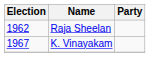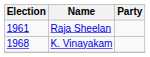 <table class="wikitable sortable">
 <tr>
 <th>Election</th>
 <th>Name</th>
 <th colspan="2">Party</th>
 </tr>
 <tr>
-<td><a href='#'>1962</a></td>
+<td><a href='#'>1961</a></td>
 <td><a href='#'>Raja Sheelan</a></td>
 <td></td>
 </tr>
 <tr>
-<td><a href='#'>1967</a></td>
+<td><a href='#'>1968</a></td>
 <td><a href='#'>K. Vinayakam</a></td>
 <td></td>
 </tr>
 <tr>
 </tr>
 </table>
